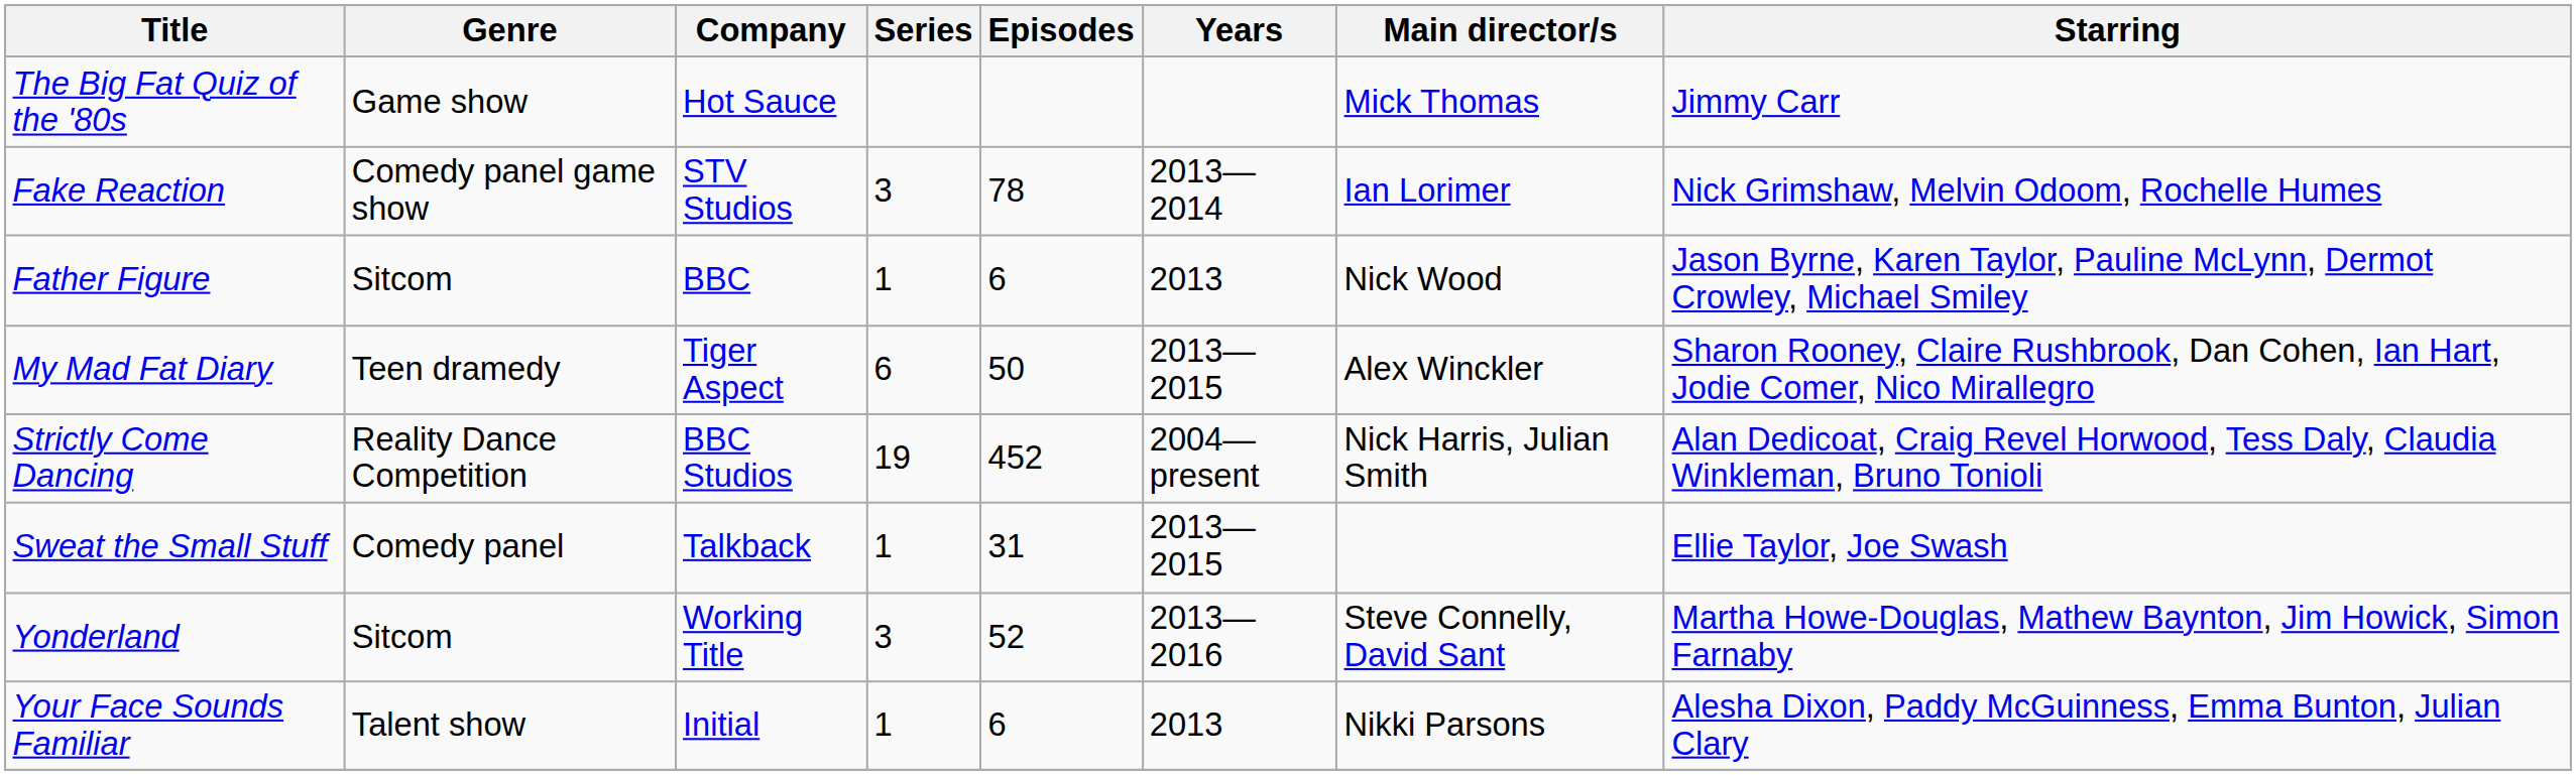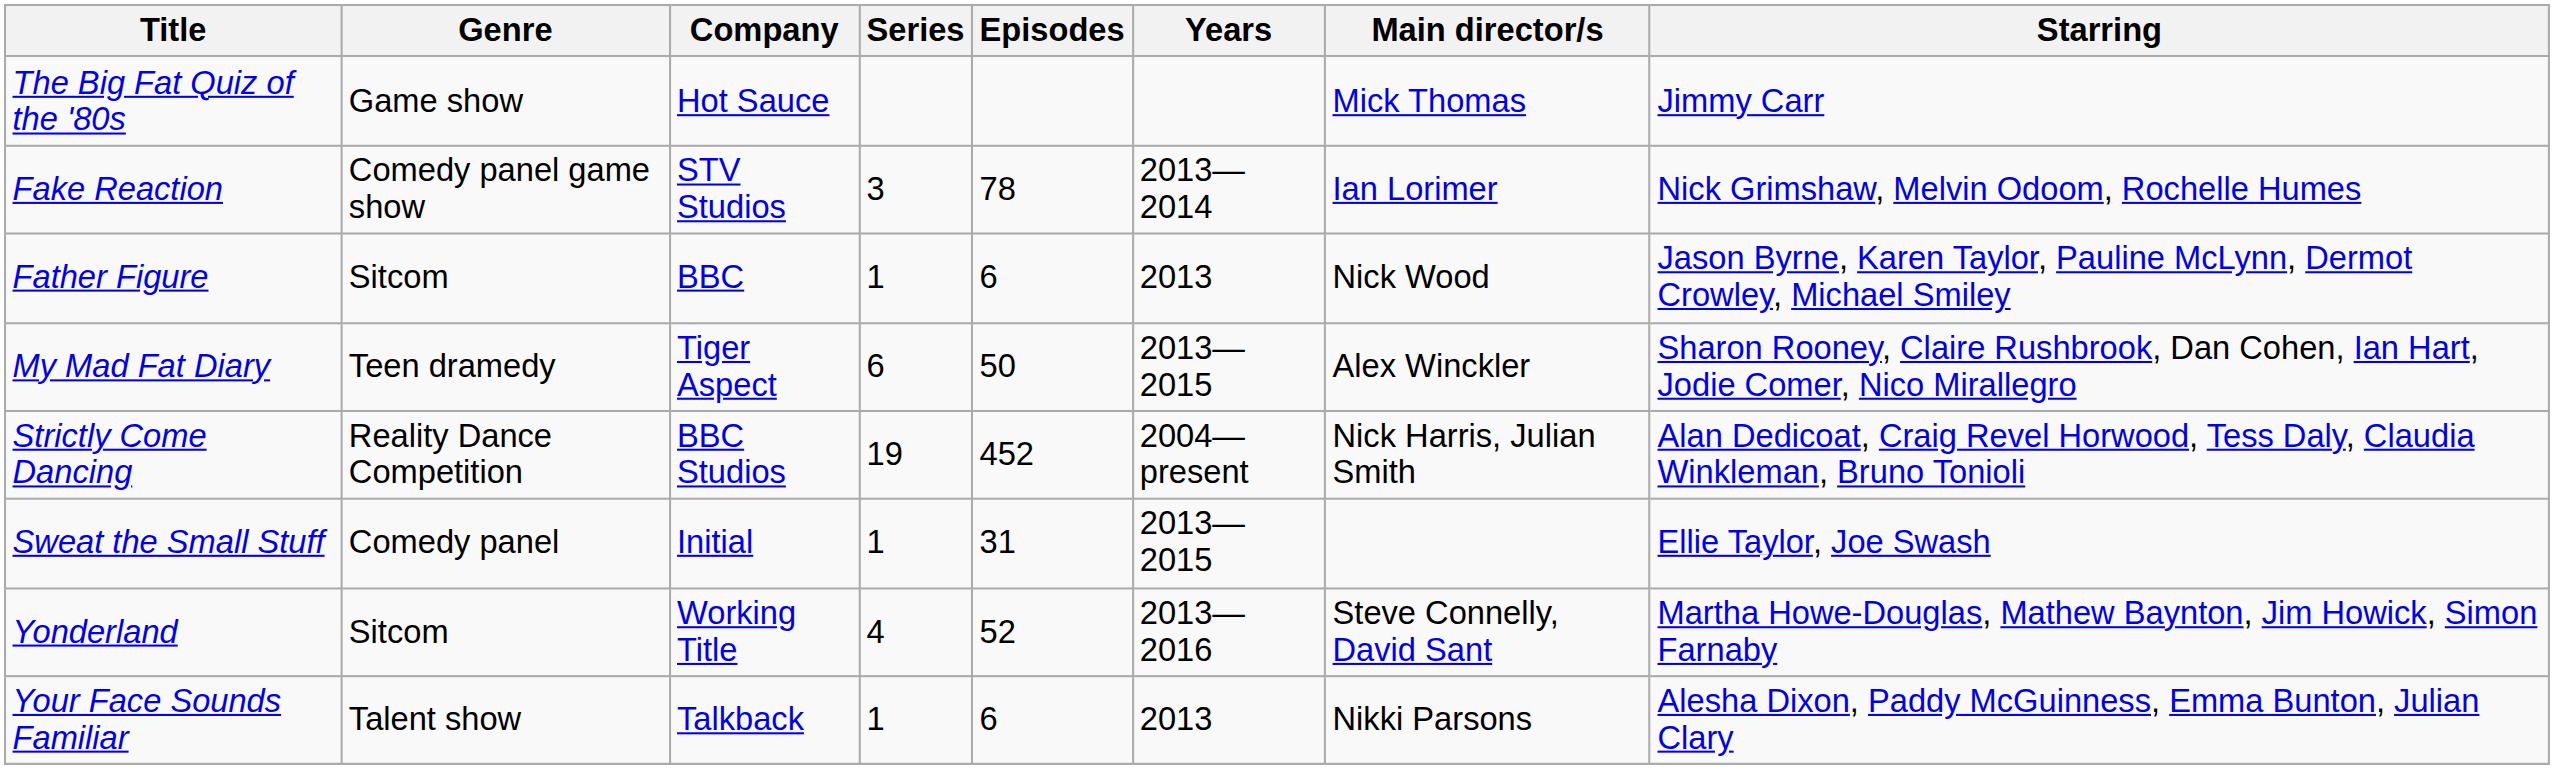 <table class="wikitable unsortable">
 <tr>
 <th>Title</th>
 <th>Genre</th>
 <th>Company</th>
 <th>Series</th>
 <th>Episodes</th>
 <th>Years</th>
 <th>Main director/s</th>
 <th>Starring</th>
 </tr>
 <tr>
 <td><em><a href='#'>The Big Fat Quiz of the '80s</a></em></td>
 <td>Game show</td>
 <td><a href='#'>Hot Sauce</a></td>
 <td></td>
 <td></td>
 <td></td>
 <td><a href='#'>Mick Thomas</a></td>
 <td><a href='#'>Jimmy Carr</a></td>
 </tr>
 <tr>
 <td><em><a href='#'>Fake Reaction</a></em></td>
 <td>Comedy panel game show</td>
 <td><a href='#'>STV Studios</a></td>
 <td>3</td>
 <td>78</td>
 <td>2013—2014</td>
 <td><a href='#'>Ian Lorimer</a></td>
 <td><a href='#'>Nick Grimshaw</a>, <a href='#'>Melvin Odoom</a>, <a href='#'>Rochelle Humes</a></td>
 </tr>
 <tr>
 <td><em><a href='#'>Father Figure</a></em></td>
 <td>Sitcom</td>
 <td><a href='#'>BBC</a></td>
 <td>1</td>
 <td>6</td>
 <td>2013</td>
 <td>Nick Wood</td>
 <td><a href='#'>Jason Byrne</a>, <a href='#'>Karen Taylor</a>, <a href='#'>Pauline McLynn</a>, <a href='#'>Dermot Crowley</a>, <a href='#'>Michael Smiley</a></td>
 </tr>
 <tr>
 <td><em><a href='#'>My Mad Fat Diary</a></em></td>
 <td>Teen dramedy</td>
 <td><a href='#'>Tiger Aspect</a></td>
 <td>6</td>
 <td>50</td>
 <td>2013—2015</td>
 <td>Alex Winckler</td>
 <td><a href='#'>Sharon Rooney</a>, <a href='#'>Claire Rushbrook</a>, Dan Cohen, <a href='#'>Ian Hart</a>, <a href='#'>Jodie Comer</a>, <a href='#'>Nico Mirallegro</a></td>
 </tr>
 <tr>
 <td><em><a href='#'>Strictly Come Dancing</a></em></td>
 <td>Reality Dance Competition</td>
 <td><a href='#'>BBC Studios</a></td>
 <td>19</td>
 <td>452</td>
 <td>2004—present</td>
 <td>Nick Harris, Julian Smith</td>
 <td><a href='#'>Alan Dedicoat</a>, <a href='#'>Craig Revel Horwood</a>, <a href='#'>Tess Daly</a>, <a href='#'>Claudia Winkleman</a>, <a href='#'>Bruno Tonioli</a></td>
 </tr>
 <tr>
 <td><em><a href='#'>Sweat the Small Stuff</a></em></td>
 <td>Comedy panel</td>
-<td><a href='#'>Talkback</a></td>
+<td><a href='#'>Initial</a></td>
 <td>1</td>
 <td>31</td>
 <td>2013—2015</td>
 <td></td>
 <td><a href='#'>Ellie Taylor</a>, <a href='#'>Joe Swash</a></td>
 </tr>
 <tr>
 <td><em><a href='#'>Yonderland</a></em></td>
 <td>Sitcom</td>
 <td><a href='#'>Working Title</a></td>
-<td>3</td>
+<td>4</td>
 <td>52</td>
 <td>2013—2016</td>
 <td>Steve Connelly, <a href='#'>David Sant</a></td>
 <td><a href='#'>Martha Howe-Douglas</a>, <a href='#'>Mathew Baynton</a>, <a href='#'>Jim Howick</a>, <a href='#'>Simon Farnaby</a></td>
 </tr>
 <tr>
 <td><em><a href='#'>Your Face Sounds Familiar</a></em></td>
 <td>Talent show</td>
-<td><a href='#'>Initial</a></td>
+<td><a href='#'>Talkback</a></td>
 <td>1</td>
 <td>6</td>
 <td>2013</td>
 <td>Nikki Parsons</td>
 <td><a href='#'>Alesha Dixon</a>, <a href='#'>Paddy McGuinness</a>, <a href='#'>Emma Bunton</a>, <a href='#'>Julian Clary</a></td>
 </tr>
 <tr>
 </tr>
 </table>
